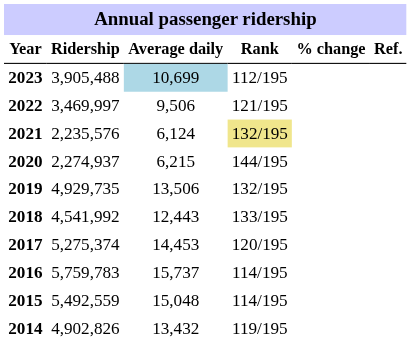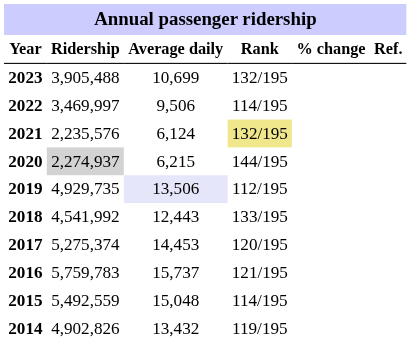 <table class="toccolours" cellpadding="4" cellspacing="0" style="text-align:right;">
 <tr>
 <th colspan="6"  style="background-color:#ccf; background-color:#ccf; font-size:110%; text-align:center;">Annual passenger ridership</th>
 </tr>
 <tr style="font-size:95%; text-align:center">
 <th style="border-bottom:1px solid black">Year</th>
 <th style="border-bottom:1px solid black">Ridership</th>
 <th style="border-bottom:1px solid black">Average daily</th>
 <th style="border-bottom:1px solid black">Rank</th>
 <th style="border-bottom:1px solid black">% change</th>
 <th style="border-bottom:1px solid black">Ref.</th>
 </tr>
 <tr style="text-align:center;">
 <td><strong>2023</strong></td>
 <td>3,905,488</td>
-<td style="background: lightblue;">10,699</td>
-<td>112/195</td>
+<td>10,699</td>
+<td>132/195</td>
 <td></td>
 <td></td>
 </tr>
 <tr style="text-align:center;">
 <td><strong>2022</strong></td>
 <td>3,469,997</td>
 <td>9,506</td>
-<td>121/195</td>
+<td>114/195</td>
 <td></td>
 <td></td>
 </tr>
 <tr style="text-align:center;">
 <td><strong>2021</strong></td>
 <td>2,235,576</td>
 <td>6,124</td>
 <td style="background: khaki;">132/195</td>
 <td></td>
 <td></td>
 </tr>
 <tr style="text-align:center;">
 <td><strong>2020</strong></td>
-<td>2,274,937</td>
+<td style="background: lightgrey;">2,274,937</td>
 <td>6,215</td>
 <td>144/195</td>
 <td></td>
 <td></td>
 </tr>
 <tr style="text-align:center;">
 <td><strong>2019</strong></td>
 <td>4,929,735</td>
-<td>13,506</td>
-<td>132/195</td>
+<td style="background: lavender;">13,506</td>
+<td>112/195</td>
 <td></td>
 <td></td>
 </tr>
 <tr style="text-align:center;">
 <td><strong>2018</strong></td>
 <td>4,541,992</td>
 <td>12,443</td>
 <td>133/195</td>
 <td></td>
 <td></td>
 </tr>
 <tr style="text-align:center;">
 <td><strong>2017</strong></td>
 <td>5,275,374</td>
 <td>14,453</td>
 <td>120/195</td>
 <td></td>
 <td></td>
 </tr>
 <tr style="text-align:center;">
 <td><strong>2016</strong></td>
 <td>5,759,783</td>
 <td>15,737</td>
-<td>114/195</td>
+<td>121/195</td>
 <td></td>
 <td></td>
 </tr>
 <tr style="text-align:center;">
 <td><strong>2015</strong></td>
 <td>5,492,559</td>
 <td>15,048</td>
 <td>114/195</td>
 <td></td>
 <td></td>
 </tr>
 <tr style="text-align:center;">
 <td><strong>2014</strong></td>
 <td>4,902,826</td>
 <td>13,432</td>
 <td>119/195</td>
 <td></td>
 <td></td>
 </tr>
 </table>
